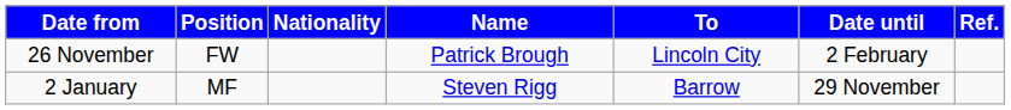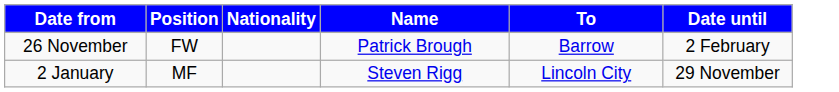 <table class="wikitable"  style="text-align:center; font-size:90%; ">
 <tr>
 <th style="background:blue; color:white; width:110px;">Date from</th>
 <th style="background:blue; color:white; width:50px;">Position</th>
 <th style="background:blue; color:white; width:50px;">Nationality</th>
 <th style="background:blue; color:white; width:150px;">Name</th>
 <th style="background:blue; color:white; width:120px;">To</th>
 <th style="background:blue; color:white; width:100px;">Date until</th>
-<th style="background:blue; color:white; width:25px;">Ref.</th>
 </tr>
 <tr>
 <td>26 November</td>
 <td>FW</td>
 <td></td>
 <td><a href='#'>Patrick Brough</a></td>
-<td><a href='#'>Lincoln City</a></td>
+<td><a href='#'>Barrow</a></td>
 <td>2 February</td>
-<td></td>
 </tr>
 <tr>
 <td>2 January</td>
 <td>MF</td>
 <td></td>
 <td><a href='#'>Steven Rigg</a></td>
-<td><a href='#'>Barrow</a></td>
+<td><a href='#'>Lincoln City</a></td>
 <td>29 November</td>
-<td></td>
 </tr>
 </table>
